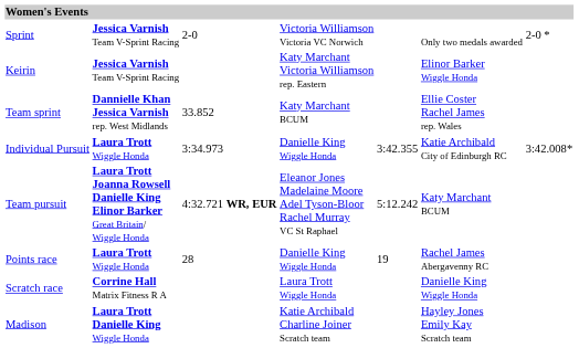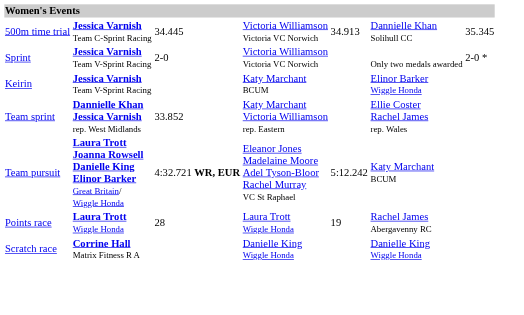 <table>
 <tr bgcolor="#cccccc">
 <td colspan=7><strong>Women's Events</strong></td>
+</tr>
+<tr>
+<td><a href='#'>500m time trial</a></td>
+<td><strong><a href='#'>Jessica Varnish</a></strong><br><small>Team C-Sprint Racing</small></td>
+<td>34.445</td>
+<td><a href='#'>Victoria Williamson</a><br><small>Victoria VC Norwich</small></td>
+<td>34.913</td>
+<td><a href='#'>Dannielle Khan</a><br><small>Solihull CC</small></td>
+<td>35.345</td>
 </tr>
 <tr>
 <td><a href='#'>Sprint</a></td>
 <td><strong><a href='#'>Jessica Varnish</a></strong><br><small>Team V-Sprint Racing</small></td>
 <td>2-0</td>
 <td><a href='#'>Victoria Williamson</a><br><small>Victoria VC Norwich</small></td>
 <td></td>
 <td><br><small>Only two medals awarded</small></td>
 <td>2-0 *</td>
 </tr>
 <tr>
 <td><a href='#'>Keirin</a></td>
 <td><strong><a href='#'>Jessica Varnish</a></strong><br><small>Team V-Sprint Racing</small></td>
 <td></td>
-<td><a href='#'>Katy Marchant</a><br><a href='#'>Victoria Williamson</a><br><small>rep. Eastern</small></td>
+<td><a href='#'>Katy Marchant</a><br><small>BCUM</small></td>
 <td></td>
 <td><a href='#'>Elinor Barker</a><br><small><a href='#'>Wiggle Honda</a></small></td>
 <td></td>
 </tr>
 <tr>
 <td><a href='#'>Team sprint</a></td>
 <td><strong><a href='#'>Dannielle Khan</a><br><a href='#'>Jessica Varnish</a></strong><br><small>rep. West Midlands</small></td>
 <td>33.852</td>
-<td><a href='#'>Katy Marchant</a><br><small>BCUM</small></td>
+<td><a href='#'>Katy Marchant</a><br><a href='#'>Victoria Williamson</a><br><small>rep. Eastern</small></td>
 <td></td>
 <td><a href='#'>Ellie Coster</a><br><a href='#'>Rachel James</a><br><small>rep. Wales</small></td>
 <td></td>
-</tr>
-<tr>
-<td><a href='#'>Individual Pursuit</a></td>
-<td><strong><a href='#'>Laura Trott</a></strong><br><small><a href='#'>Wiggle Honda</a></small></td>
-<td>3:34.973</td>
-<td><a href='#'>Danielle King</a><br><small><a href='#'>Wiggle Honda</a></small></td>
-<td>3:42.355</td>
-<td><a href='#'>Katie Archibald</a><br><small>City of Edinburgh RC</small></td>
-<td>3:42.008*</td>
 </tr>
 <tr>
 <td><a href='#'>Team pursuit</a></td>
 <td><strong><a href='#'>Laura Trott</a><br><a href='#'>Joanna Rowsell</a><br><a href='#'>Danielle King</a><br><a href='#'>Elinor Barker</a></strong><br><small><a href='#'>Great Britain</a>/<br><a href='#'>Wiggle Honda</a></small></td>
 <td>4:32.721 <strong>WR, EUR</strong></td>
 <td><a href='#'>Eleanor Jones</a><br><a href='#'>Madelaine Moore</a><br><a href='#'>Adel Tyson-Bloor</a><br><a href='#'>Rachel Murray</a><br><small>VC St Raphael</small></td>
 <td>5:12.242</td>
 <td><a href='#'>Katy Marchant</a><br><small>BCUM</small></td>
 <td></td>
 </tr>
 <tr>
 <td><a href='#'>Points race</a></td>
 <td><strong><a href='#'>Laura Trott</a></strong><br><small><a href='#'>Wiggle Honda</a></small></td>
 <td>28</td>
-<td><a href='#'>Danielle King</a><br><small><a href='#'>Wiggle Honda</a></small></td>
+<td><a href='#'>Laura Trott</a><br><small><a href='#'>Wiggle Honda</a></small></td>
 <td>19</td>
 <td><a href='#'>Rachel James</a><br><small>Abergavenny RC</small></td>
 <td></td>
 </tr>
 <tr>
 <td><a href='#'>Scratch race</a></td>
 <td><strong><a href='#'>Corrine Hall</a></strong><br><small>Matrix Fitness R A</small></td>
 <td></td>
-<td><a href='#'>Laura Trott</a><br><small><a href='#'>Wiggle Honda</a></small></td>
+<td><a href='#'>Danielle King</a><br><small><a href='#'>Wiggle Honda</a></small></td>
 <td></td>
 <td><a href='#'>Danielle King</a><br><small><a href='#'>Wiggle Honda</a></small></td>
 <td></td>
 </tr>
-<tr>
-<td><a href='#'>Madison</a></td>
-<td><strong><a href='#'>Laura Trott</a><br><a href='#'>Danielle King</a><br></strong><small><a href='#'>Wiggle Honda</a></small></td>
-<td></td>
-<td><a href='#'>Katie Archibald</a><br><a href='#'>Charline Joiner</a><br><small>Scratch team</small></td>
-<td></td>
-<td><a href='#'>Hayley Jones</a><br><a href='#'>Emily Kay</a><br><small>Scratch team</small></td>
-<td></td>
-</tr>
 </table>
